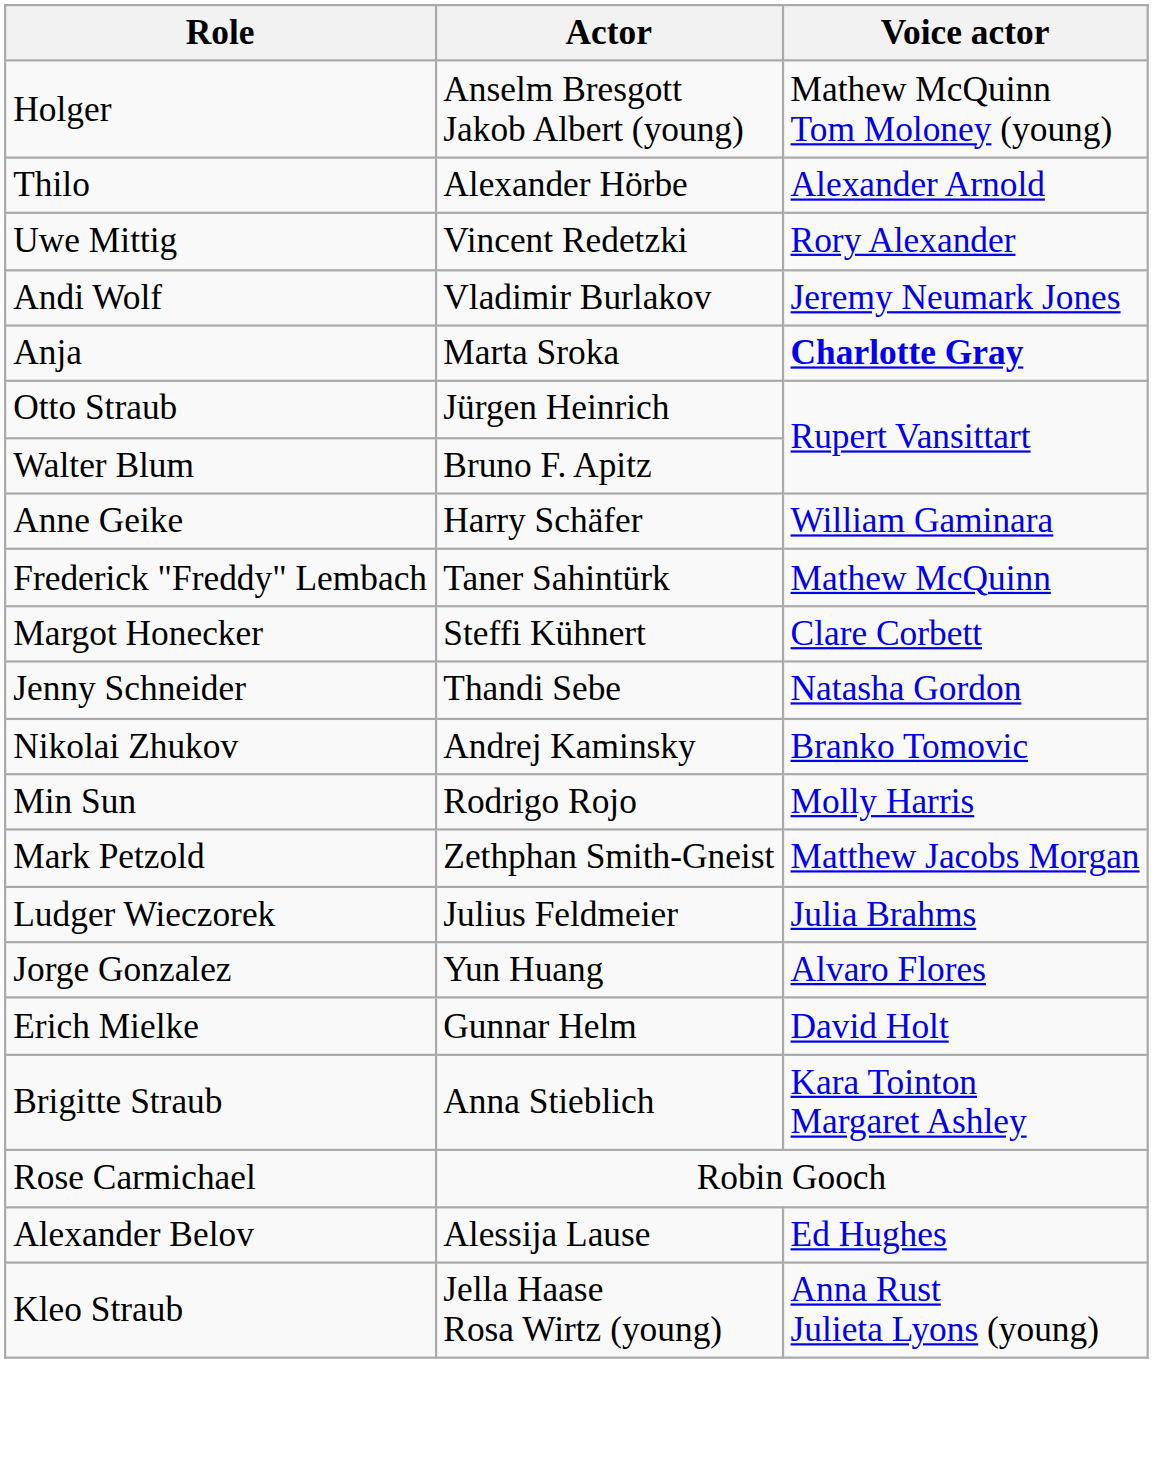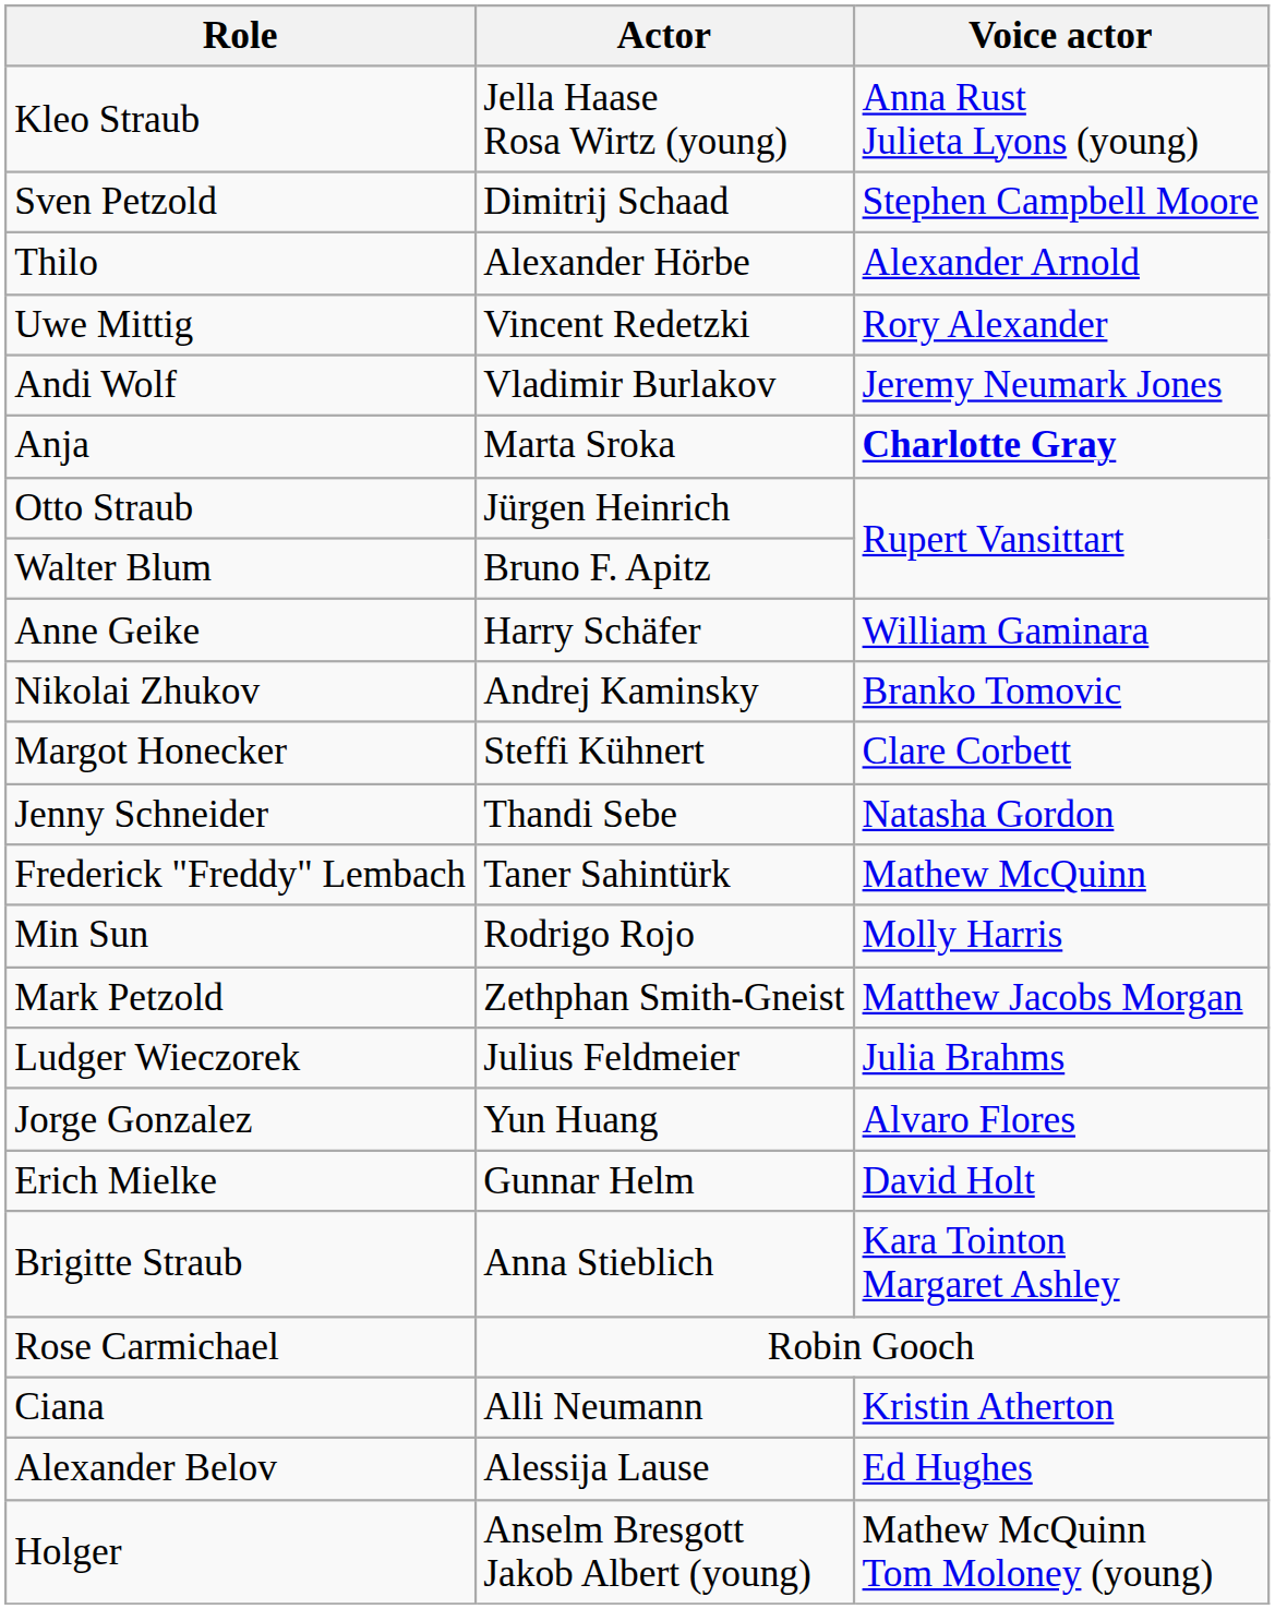 <table class="wikitable">
 <tr>
 <th>Role</th>
 <th>Actor</th>
 <th>Voice actor</th>
 </tr>
 <tr>
-<td>Holger</td>
-<td>Anselm Bresgott<br>Jakob Albert (young)</td>
-<td>Mathew McQuinn<br><a href='#'>Tom Moloney</a> (young)</td>
+<td>Kleo Straub</td>
+<td>Jella Haase<br>Rosa Wirtz (young)</td>
+<td><a href='#'>Anna Rust</a><br><a href='#'>Julieta Lyons</a> (young)</td>
+</tr>
+<tr>
+<td>Sven Petzold</td>
+<td>Dimitrij Schaad</td>
+<td><a href='#'>Stephen Campbell Moore</a></td>
 </tr>
 <tr>
 <td>Thilo</td>
 <td>Alexander Hörbe</td>
 <td><a href='#'>Alexander Arnold</a></td>
 </tr>
 <tr>
 <td>Uwe Mittig</td>
 <td>Vincent Redetzki</td>
 <td><a href='#'>Rory Alexander</a></td>
 </tr>
 <tr>
 <td>Andi Wolf</td>
 <td>Vladimir Burlakov</td>
 <td><a href='#'>Jeremy Neumark Jones</a></td>
 </tr>
 <tr>
 <td>Anja</td>
 <td>Marta Sroka</td>
 <td><strong><a href='#'>Charlotte Gray</a></strong></td>
 </tr>
 <tr>
 <td>Otto Straub</td>
 <td>Jürgen Heinrich</td>
 <td rowspan="2"><a href='#'>Rupert Vansittart</a></td>
 </tr>
 <tr>
 <td>Walter Blum</td>
 <td>Bruno F. Apitz</td>
 </tr>
 <tr>
 <td>Anne Geike</td>
 <td>Harry Schäfer</td>
 <td><a href='#'>William Gaminara</a></td>
 </tr>
 <tr>
-<td>Frederick "Freddy" Lembach</td>
-<td>Taner Sahintürk</td>
-<td><a href='#'>Mathew McQuinn</a></td>
+<td>Nikolai Zhukov</td>
+<td>Andrej Kaminsky</td>
+<td><a href='#'>Branko Tomovic</a></td>
 </tr>
 <tr>
 <td>Margot Honecker</td>
 <td>Steffi Kühnert</td>
 <td><a href='#'>Clare Corbett</a></td>
 </tr>
 <tr>
 <td>Jenny Schneider</td>
 <td>Thandi Sebe</td>
 <td><a href='#'>Natasha Gordon</a></td>
 </tr>
 <tr>
-<td>Nikolai Zhukov</td>
-<td>Andrej Kaminsky</td>
-<td><a href='#'>Branko Tomovic</a></td>
+<td>Frederick "Freddy" Lembach</td>
+<td>Taner Sahintürk</td>
+<td><a href='#'>Mathew McQuinn</a></td>
 </tr>
 <tr>
 <td>Min Sun</td>
 <td>Rodrigo Rojo</td>
 <td><a href='#'>Molly Harris</a></td>
 </tr>
 <tr>
 <td>Mark Petzold</td>
 <td>Zethphan Smith-Gneist</td>
 <td><a href='#'>Matthew Jacobs Morgan</a></td>
 </tr>
 <tr>
 <td>Ludger Wieczorek</td>
 <td>Julius Feldmeier</td>
 <td><a href='#'>Julia Brahms</a></td>
 </tr>
 <tr>
 <td>Jorge Gonzalez</td>
 <td>Yun Huang</td>
 <td><a href='#'>Alvaro Flores</a></td>
 </tr>
 <tr>
 <td>Erich Mielke</td>
 <td>Gunnar Helm</td>
 <td><a href='#'>David Holt</a></td>
 </tr>
 <tr>
 <td>Brigitte Straub</td>
 <td>Anna Stieblich</td>
 <td><a href='#'>Kara Tointon</a><br><a href='#'>Margaret Ashley</a></td>
 </tr>
 <tr>
 <td>Rose Carmichael</td>
 <td colspan="2" style="text-align:center">Robin Gooch</td>
 </tr>
 <tr>
+<td>Ciana</td>
+<td>Alli Neumann</td>
+<td><a href='#'>Kristin Atherton</a></td>
+</tr>
+<tr>
 <td>Alexander Belov</td>
 <td>Alessija Lause</td>
 <td><a href='#'>Ed Hughes</a></td>
 </tr>
 <tr>
-<td>Kleo Straub</td>
-<td>Jella Haase<br>Rosa Wirtz (young)</td>
-<td><a href='#'>Anna Rust</a><br><a href='#'>Julieta Lyons</a> (young)</td>
+<td>Holger</td>
+<td>Anselm Bresgott<br>Jakob Albert (young)</td>
+<td>Mathew McQuinn<br><a href='#'>Tom Moloney</a> (young)</td>
 </tr>
 </table>
